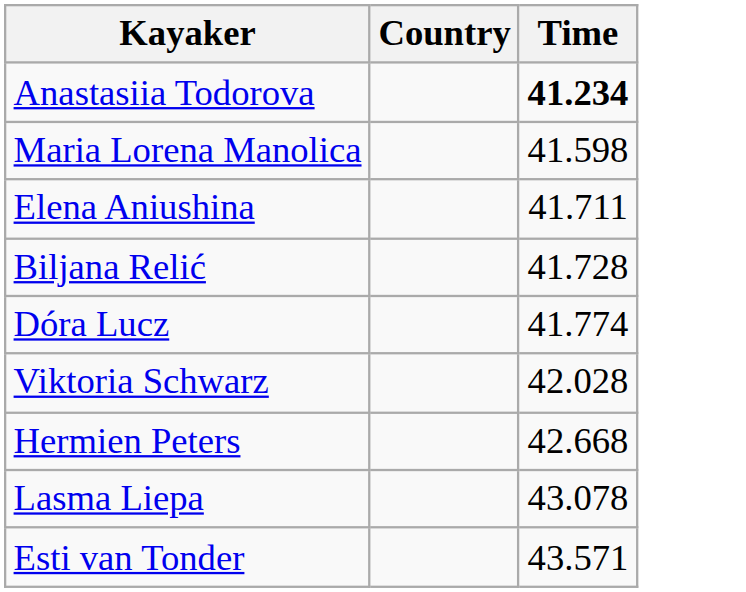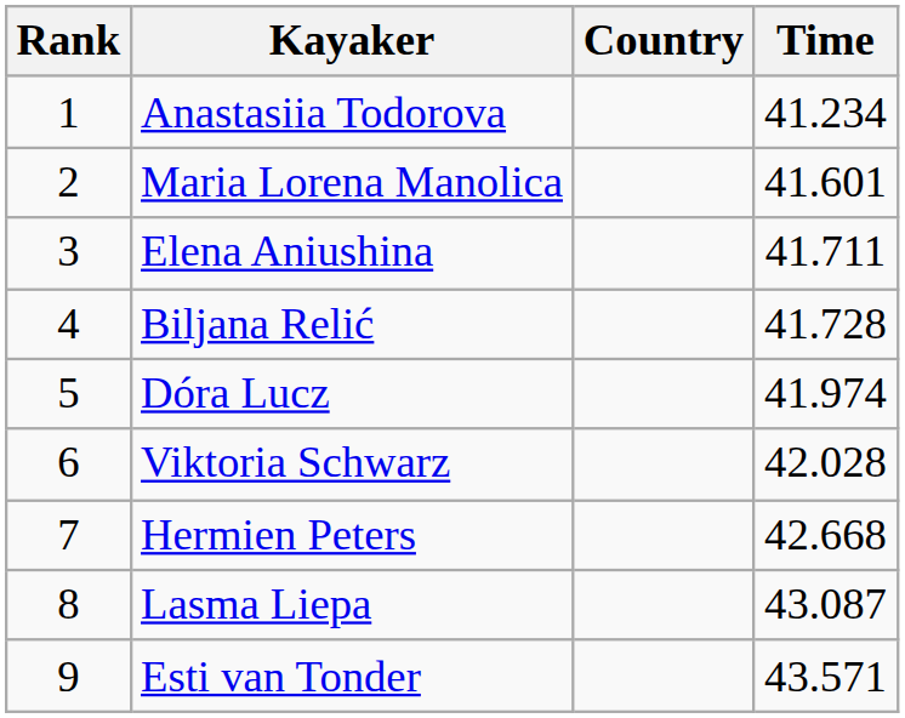 <table class="wikitable" style="text-align:center">
 <tr>
+<th>Rank</th>
 <th>Kayaker</th>
 <th>Country</th>
 <th>Time</th>
 </tr>
 <tr>
+<td>1</td>
 <td align="left"><a href='#'>Anastasiia Todorova</a></td>
 <td align="left"></td>
-<td><strong>41.234</strong></td>
+<td>41.234</td>
 </tr>
 <tr>
+<td>2</td>
 <td align="left"><a href='#'>Maria Lorena Manolica</a></td>
 <td align="left"></td>
-<td>41.598</td>
+<td>41.601</td>
 </tr>
 <tr>
+<td>3</td>
 <td align="left"><a href='#'>Elena Aniushina</a></td>
 <td align="left"></td>
 <td>41.711</td>
 </tr>
 <tr>
+<td>4</td>
 <td align="left"><a href='#'>Biljana Relić</a></td>
 <td align="left"></td>
 <td>41.728</td>
 </tr>
 <tr>
+<td>5</td>
 <td align="left"><a href='#'>Dóra Lucz</a></td>
 <td align="left"></td>
-<td>41.774</td>
+<td>41.974</td>
 </tr>
 <tr>
+<td>6</td>
 <td align="left"><a href='#'>Viktoria Schwarz</a></td>
 <td align="left"></td>
 <td>42.028</td>
 </tr>
 <tr>
+<td>7</td>
 <td align="left"><a href='#'>Hermien Peters</a></td>
 <td align="left"></td>
 <td>42.668</td>
 </tr>
 <tr>
+<td>8</td>
 <td align="left"><a href='#'>Lasma Liepa</a></td>
 <td align="left"></td>
-<td>43.078</td>
+<td>43.087</td>
 </tr>
 <tr>
+<td>9</td>
 <td align="left"><a href='#'>Esti van Tonder</a></td>
 <td align="left"></td>
 <td>43.571</td>
 </tr>
 </table>
